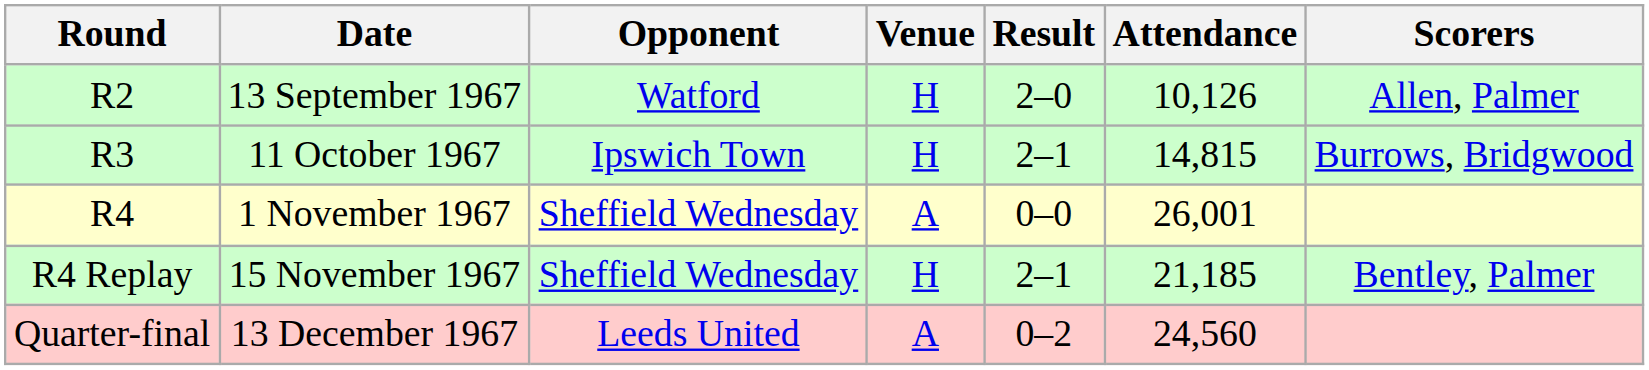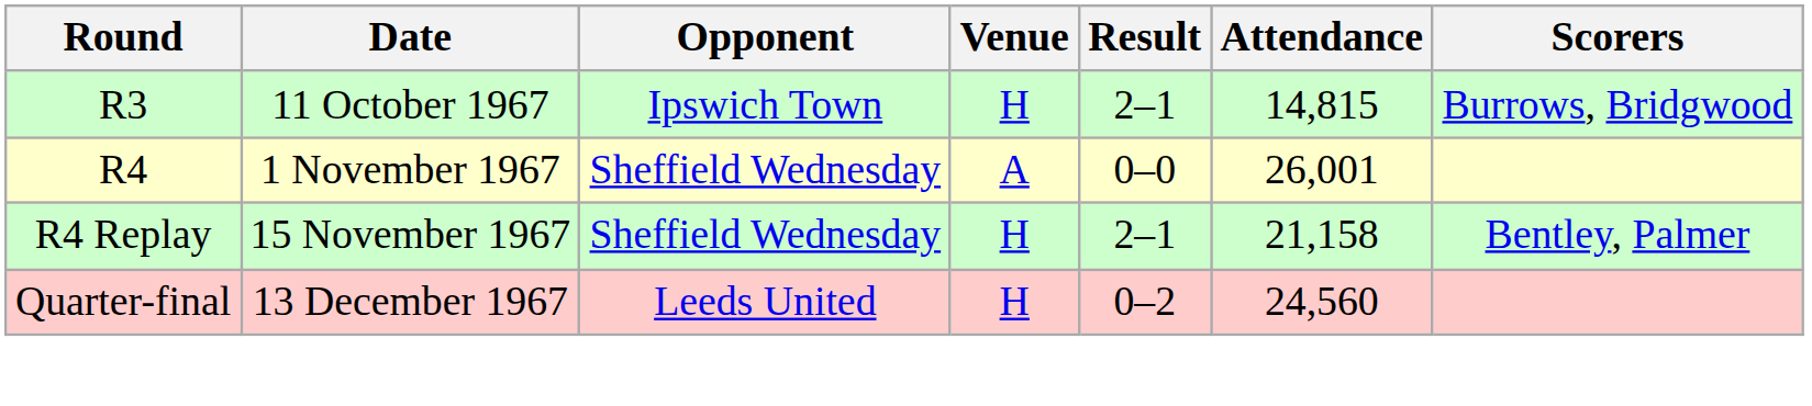 <table class="wikitable" style="font-size:100%; text-align:center">
 <tr>
 <th>Round</th>
 <th>Date</th>
 <th>Opponent</th>
 <th>Venue</th>
 <th>Result</th>
 <th>Attendance</th>
 <th>Scorers</th>
-</tr>
-<tr style="background-color: #CCFFCC;">
-<td>R2</td>
-<td>13 September 1967</td>
-<td><a href='#'>Watford</a></td>
-<td><a href='#'>H</a></td>
-<td>2–0</td>
-<td>10,126</td>
-<td><a href='#'>Allen</a>, <a href='#'>Palmer</a></td>
 </tr>
 <tr style="background-color: #CCFFCC;">
 <td>R3</td>
 <td>11 October 1967</td>
 <td><a href='#'>Ipswich Town</a></td>
 <td><a href='#'>H</a></td>
 <td>2–1</td>
 <td>14,815</td>
 <td><a href='#'>Burrows</a>, <a href='#'>Bridgwood</a></td>
 </tr>
 <tr style="background-color: #FFFFCC;">
 <td>R4</td>
 <td>1 November 1967</td>
 <td><a href='#'>Sheffield Wednesday</a></td>
 <td><a href='#'>A</a></td>
 <td>0–0</td>
 <td>26,001</td>
 <td></td>
 </tr>
 <tr style="background-color: #CCFFCC;">
 <td>R4 Replay</td>
 <td>15 November 1967</td>
 <td><a href='#'>Sheffield Wednesday</a></td>
 <td><a href='#'>H</a></td>
 <td>2–1</td>
-<td>21,185</td>
+<td>21,158</td>
 <td><a href='#'>Bentley</a>, <a href='#'>Palmer</a></td>
 </tr>
 <tr style="background-color: #FFCCCC;">
 <td>Quarter-final</td>
 <td>13 December 1967</td>
 <td><a href='#'>Leeds United</a></td>
-<td><a href='#'>A</a></td>
+<td><a href='#'>H</a></td>
 <td>0–2</td>
 <td>24,560</td>
 <td></td>
 </tr>
 </table>
